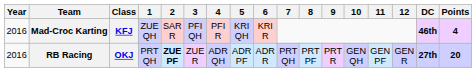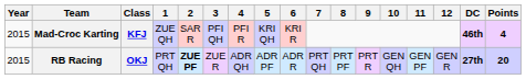 <table class="wikitable" style="text-align:center; font-size:85%">
 <tr>
 <th>Year</th>
 <th>Team</th>
 <th>Class</th>
 <th>1</th>
 <th>2</th>
 <th>3</th>
 <th>4</th>
 <th>5</th>
 <th>6</th>
 <th>7</th>
 <th>8</th>
 <th>9</th>
 <th>10</th>
 <th>11</th>
 <th>12</th>
 <th>DC</th>
 <th>Points</th>
 </tr>
 <tr>
-<td>2016</td>
+<td>2015</td>
 <th nowrap>Mad-Croc Karting</th>
 <th><a href='#'>KFJ</a></th>
 <td style="background:#CFCFFF;">ZUE<br>QH<br></td>
 <td style="background:#FFCFCF;">SAR<br>R<br></td>
 <td style="background:#CFCFFF;">PFI<br>QH<br></td>
 <td style="background:#FFCFCF;">PFI<br>R<br></td>
 <td style="background:#CFCFFF;">KRI<br>QH<br></td>
 <td style="background:#FFCFCF;">KRI<br>R<br></td>
 <td colspan=6></td>
 <th style="background:#EFCFFF;">46th</th>
 <th style="background:#EFCFFF;">4</th>
 </tr>
 <tr>
-<td>2016</td>
+<td>2015</td>
 <th nowrap>RB Racing</th>
 <th><a href='#'>OKJ</a></th>
 <td style="background:#CFCFFF;">PRT<br>QH<br></td>
 <td style="background:#CFEAFF;"><strong>ZUE<br>PF<br></strong></td>
 <td style="background:#EFCFFF;">ZUE<br>R<br></td>
 <td style="background:#CFCFFF;">ADR<br>QH<br></td>
 <td style="background:#CFEAFF;">ADR<br>PF<br></td>
 <td style="background:#CFEAFF;">ADR<br>R<br></td>
 <td style="background:#CFCFFF;">PRT<br>QH<br></td>
 <td style="background:#CFEAFF;">PRT<br>PF<br></td>
 <td style="background:#EFCFFF;">PRT<br>R<br></td>
 <td style="background:#CFCFFF;">GEN<br>QH<br></td>
 <td style="background:#CFEAFF;">GEN<br>PF<br></td>
 <td style="background:#CFCFFF;">GEN<br>R<br></td>
 <th style="background:#CFCFFF;">27th</th>
 <th style="background:#CFCFFF;">20</th>
 </tr>
 </table>
